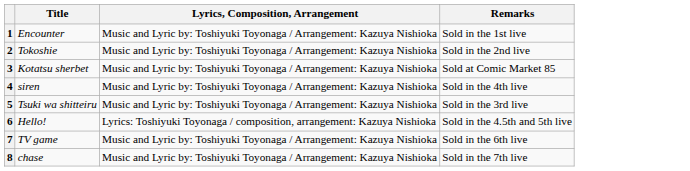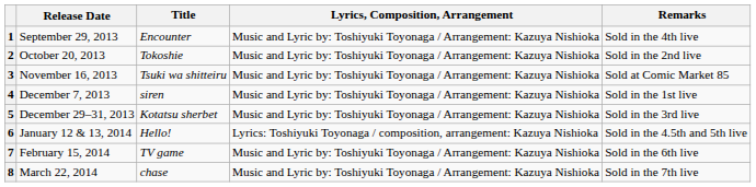 <table class="wikitable">
 <tr>
 <th></th>
+<th>Release Date</th>
 <th>Title　</th>
 <th>　Lyrics, Composition, Arrangement　</th>
 <th>　Remarks</th>
 </tr>
 <tr>
 <th>1</th>
+<td>September 29, 2013</td>
 <td><em>Encounter</em></td>
 <td>Music and Lyric by: Toshiyuki Toyonaga / Arrangement: Kazuya Nishioka</td>
-<td>Sold in the 1st live</td>
+<td>Sold in the 4th live</td>
 </tr>
 <tr>
 <th>2</th>
+<td>October 20, 2013</td>
 <td><em>Tokoshie</em></td>
 <td>Music and Lyric by: Toshiyuki Toyonaga / Arrangement: Kazuya Nishioka</td>
 <td>Sold in the 2nd live</td>
 </tr>
 <tr>
 <th>3</th>
-<td><em>Kotatsu sherbet</em></td>
+<td>November 16, 2013</td>
+<td><em>Tsuki wa shitteiru</em></td>
 <td>Music and Lyric by: Toshiyuki Toyonaga / Arrangement: Kazuya Nishioka</td>
 <td>Sold at Comic Market 85</td>
 </tr>
 <tr>
 <th>4</th>
+<td>December 7, 2013</td>
 <td><em>siren</em></td>
 <td>Music and Lyric by: Toshiyuki Toyonaga / Arrangement: Kazuya Nishioka</td>
-<td>Sold in the 4th live</td>
+<td>Sold in the 1st live</td>
 </tr>
 <tr>
 <th>5</th>
-<td><em>Tsuki wa shitteiru</em></td>
+<td>December 29–31, 2013</td>
+<td><em>Kotatsu sherbet</em></td>
 <td>Music and Lyric by: Toshiyuki Toyonaga / Arrangement: Kazuya Nishioka</td>
 <td>Sold in the 3rd live</td>
 </tr>
 <tr>
 <th>6</th>
+<td>January 12 & 13, 2014</td>
 <td><em>Hello!</em></td>
 <td>Lyrics: Toshiyuki Toyonaga / composition, arrangement: Kazuya Nishioka</td>
 <td>Sold in the 4.5th and 5th live</td>
 </tr>
 <tr>
 <th>7</th>
+<td>February 15, 2014</td>
 <td><em>TV game</em></td>
 <td>Music and Lyric by: Toshiyuki Toyonaga / Arrangement: Kazuya Nishioka</td>
 <td>Sold in the 6th live</td>
 </tr>
 <tr>
 <th>8</th>
+<td>March 22, 2014</td>
 <td><em>chase</em></td>
 <td>Music and Lyric by: Toshiyuki Toyonaga / Arrangement: Kazuya Nishioka</td>
 <td>Sold in the 7th live</td>
 </tr>
 </table>
